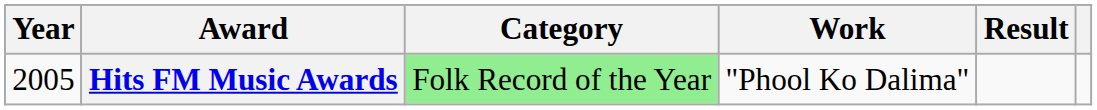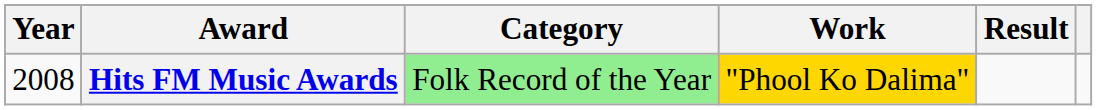 <table class="wikitable plainrowheaders sortable">
 <tr>
 <th>Year</th>
 <th>Award</th>
 <th>Category</th>
 <th>Work</th>
 <th>Result</th>
 <th class="unsortable"></th>
 </tr>
 <tr>
-<td>2005</td>
+<td>2008</td>
 <th scope="row"><a href='#'>Hits FM Music Awards</a></th>
 <td style="background: lightgreen;">Folk Record of the Year</td>
-<td>"Phool Ko Dalima"</td>
+<td style="background: gold;">"Phool Ko Dalima"</td>
 <td></td>
 <td style="text-align:center;"></td>
 </tr>
 </table>
